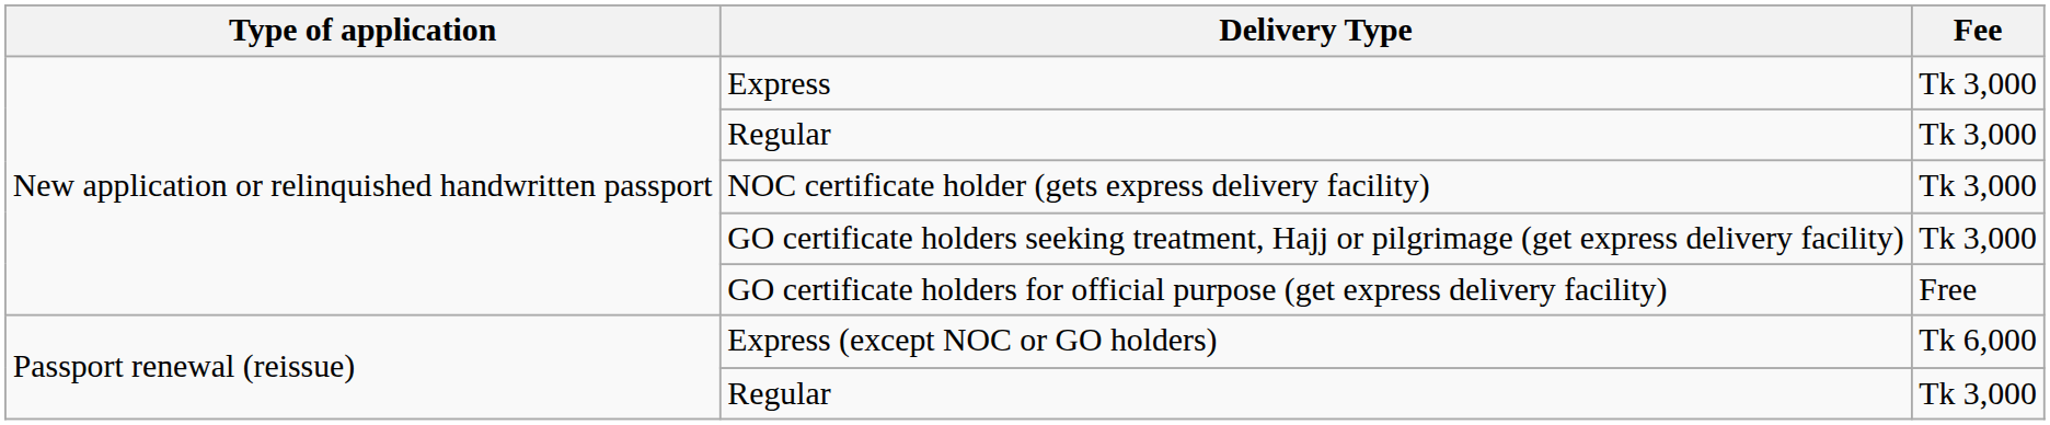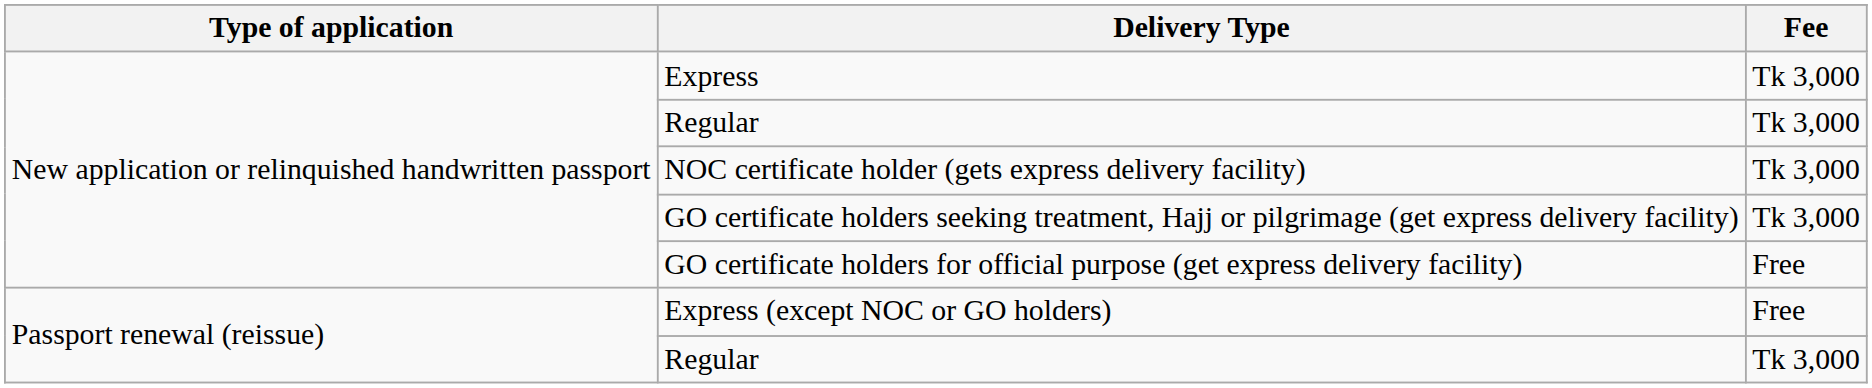 <table class="wikitable">
 <tr>
 <th>Type of application</th>
 <th>Delivery Type</th>
 <th>Fee</th>
 </tr>
 <tr>
 <td rowspan="5">New application or relinquished handwritten passport</td>
 <td>Express</td>
 <td>Tk 3,000</td>
 </tr>
 <tr>
 <td>Regular</td>
 <td>Tk 3,000</td>
 </tr>
 <tr>
 <td>NOC certificate holder (gets express delivery facility)</td>
 <td>Tk 3,000</td>
 </tr>
 <tr>
 <td>GO certificate holders seeking treatment, Hajj or pilgrimage (get express delivery facility)</td>
 <td>Tk 3,000</td>
 </tr>
 <tr>
 <td>GO certificate holders for official purpose (get express delivery facility)</td>
 <td>Free</td>
 </tr>
 <tr>
 <td rowspan="2">Passport renewal (reissue)</td>
 <td>Express (except NOC or GO holders)</td>
-<td>Tk 6,000</td>
+<td>Free</td>
 </tr>
 <tr>
 <td>Regular</td>
 <td>Tk 3,000</td>
 </tr>
 </table>
